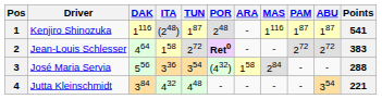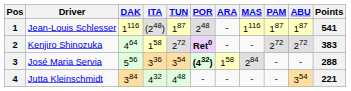 <table class="wikitable" style="font-size: 85%; text-align: center;">
 <tr valign="top">
 <th valign="middle">Pos</th>
 <th valign="middle">Driver</th>
 <th><a href='#'>DAK</a><br></th>
 <th><a href='#'>ITA</a><br></th>
 <th><a href='#'>TUN</a><br></th>
 <th><a href='#'>POR</a><br></th>
 <th><a href='#'>ARA</a><br></th>
 <th><a href='#'>MAS</a><br></th>
 <th><a href='#'>PAM</a><br></th>
 <th><a href='#'>ABU</a><br></th>
 <th valign="middle">Points</th>
 </tr>
 <tr>
 <th>1</th>
-<td align=left> <a href='#'>Kenjiro Shinozuka</a></td>
+<td align=left> <a href='#'>Jean-Louis Schlesser</a></td>
 <td style="background:#ffffbf;">1<sup>116</sup></td>
 <td style="background:#dfdfdf;">(2<sup>48</sup>)</td>
 <td style="background:#ffffbf;">1<sup>87</sup></td>
 <td style="background:#dfdfdf;">2<sup>48</sup></td>
 <td>-</td>
 <td style="background:#ffffbf;">1<sup>116</sup></td>
 <td style="background:#ffffbf;">1<sup>87</sup></td>
 <td style="background:#ffffbf;">1<sup>87</sup></td>
 <th>541</th>
 </tr>
 <tr>
 <th>2</th>
-<td align=left> <a href='#'>Jean-Louis Schlesser</a></td>
+<td align=left> <a href='#'>Kenjiro Shinozuka</a></td>
 <td style="background:#dfffdf;">4<sup>64</sup></td>
 <td style="background:#ffffbf;">1<sup>58</sup></td>
 <td style="background:#dfdfdf;">2<sup>72</sup></td>
 <td style="background:#efcfff;"><strong>Ret<sup>0</sup></strong></td>
 <td>-</td>
 <td>-</td>
 <td style="background:#dfdfdf;">2<sup>72</sup></td>
 <td style="background:#dfdfdf;">2<sup>72</sup></td>
 <th>383</th>
 </tr>
 <tr>
 <th>3</th>
 <td align=left> <a href='#'>José Maria Servia</a></td>
 <td style="background:#dfffdf;">5<sup>56</sup></td>
 <td style="background:#ffdf9f;">3<sup>36</sup></td>
 <td style="background:#ffdf9f;">3<sup>54</sup></td>
-<td style="background:#dfffdf;">(4<sup>32</sup>)</td>
+<td style="background:#dfffdf;"><strong>(4<sup>32</sup>)</strong></td>
 <td style="background:#ffffbf;">1<sup>58</sup></td>
 <td style="background:#dfdfdf;">2<sup>84</sup></td>
 <td>-</td>
 <td>-</td>
 <th>288</th>
 </tr>
 <tr>
 <th>4</th>
 <td align=left> <a href='#'>Jutta Kleinschmidt</a></td>
 <td style="background:#ffdf9f;">3<sup>84</sup></td>
 <td style="background:#dfffdf;">4<sup>32</sup></td>
 <td style="background:#dfffdf;">4<sup>48</sup></td>
 <td>-</td>
 <td>-</td>
 <td>-</td>
 <td>-</td>
 <td style="background:#ffdf9f;">3<sup>54</sup></td>
 <th>221</th>
 </tr>
 </table>
